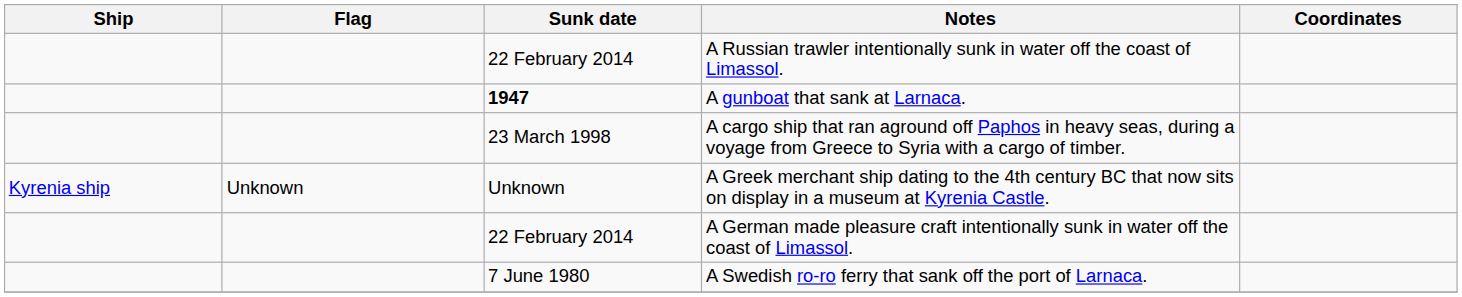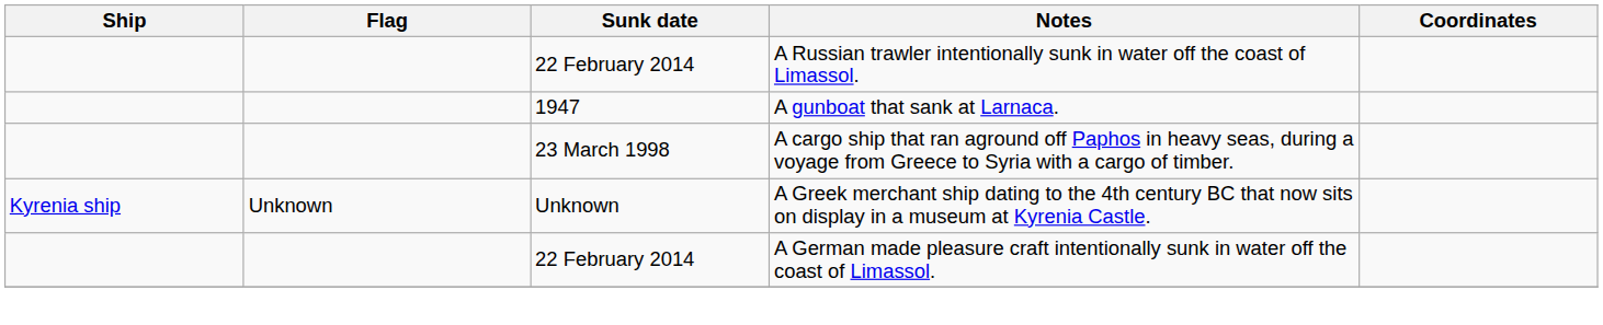 <table class=wikitable | style = "width:100%">
 <tr>
 <th style="width:15%">Ship</th>
 <th style="width:18%">Flag</th>
 <th style="width:15%">Sunk date</th>
 <th style="width:37%">Notes</th>
 <th style="width:15%">Coordinates</th>
 </tr>
 <tr>
 <td></td>
 <td></td>
 <td>22 February 2014</td>
 <td>A Russian trawler intentionally sunk in  water off the coast of <a href='#'>Limassol</a>.</td>
 </tr>
 <tr>
 <td></td>
 <td></td>
-<td><strong>1947</strong></td>
+<td>1947</td>
 <td>A <a href='#'>gunboat</a> that sank at <a href='#'>Larnaca</a>.</td>
 <td></td>
 </tr>
 <tr>
 <td></td>
 <td></td>
 <td>23 March 1998</td>
 <td>A cargo ship that ran aground off <a href='#'>Paphos</a> in heavy seas, during a voyage from Greece to Syria with a cargo of timber.</td>
 <td></td>
 </tr>
 <tr>
 <td><a href='#'>Kyrenia ship</a></td>
 <td>Unknown</td>
 <td>Unknown</td>
 <td>A Greek merchant ship dating to the 4th century BC that now sits on display in a museum at <a href='#'>Kyrenia Castle</a>.</td>
 <td></td>
 </tr>
 <tr>
 <td></td>
 <td></td>
 <td>22 February 2014</td>
 <td>A German made pleasure craft intentionally sunk in  water off the coast of <a href='#'>Limassol</a>.</td>
 <td></td>
 </tr>
 <tr>
-<td></td>
-<td></td>
-<td>7 June 1980</td>
-<td>A Swedish <a href='#'>ro-ro</a> ferry that sank  off the port of <a href='#'>Larnaca</a>.</td>
-<td></td>
-</tr>
-<tr>
 </tr>
 </table>
